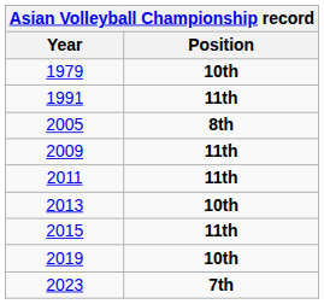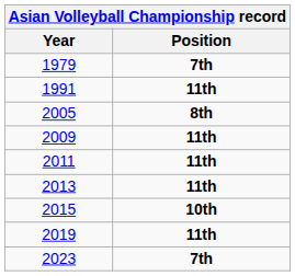 <table class="wikitable" style="text-align: center;">
 <tr>
 <th colspan=6><a href='#'>Asian Volleyball Championship</a> record</th>
 </tr>
 <tr>
 <th>Year</th>
 <th>Position</th>
 </tr>
 <tr>
 <td> <a href='#'>1979</a></td>
-<td><strong>10th</strong></td>
+<td><strong>7th</strong></td>
 </tr>
 <tr>
 <td> <a href='#'>1991</a></td>
 <td><strong>11th</strong></td>
 </tr>
 <tr>
 <td> <a href='#'>2005</a></td>
 <td><strong>8th</strong></td>
 </tr>
 <tr>
 <td> <a href='#'>2009</a></td>
 <td><strong>11th</strong></td>
 </tr>
 <tr>
 <td> <a href='#'>2011</a></td>
 <td><strong>11th</strong></td>
 </tr>
 <tr>
 <td> <a href='#'>2013</a></td>
+<td><strong>11th</strong></td>
+</tr>
+<tr>
+<td> <a href='#'>2015</a></td>
 <td><strong>10th</strong></td>
 </tr>
 <tr>
-<td> <a href='#'>2015</a></td>
+<td> <a href='#'>2019</a></td>
 <td><strong>11th</strong></td>
-</tr>
-<tr>
-<td> <a href='#'>2019</a></td>
-<td><strong>10th</strong></td>
 </tr>
 <tr>
 <td> <a href='#'>2023</a></td>
 <td><strong>7th</strong></td>
 </tr>
 </table>
